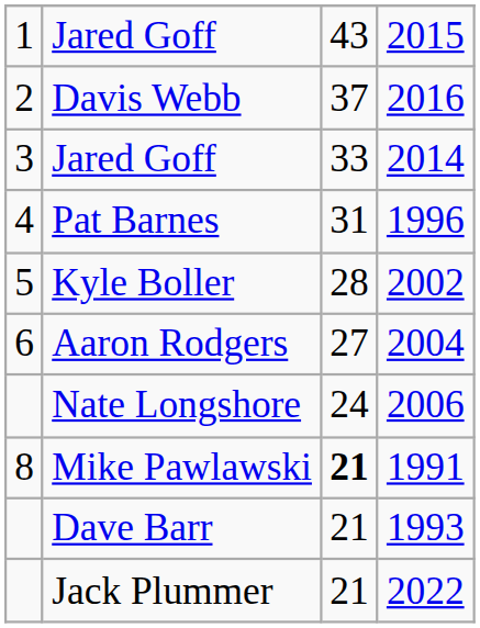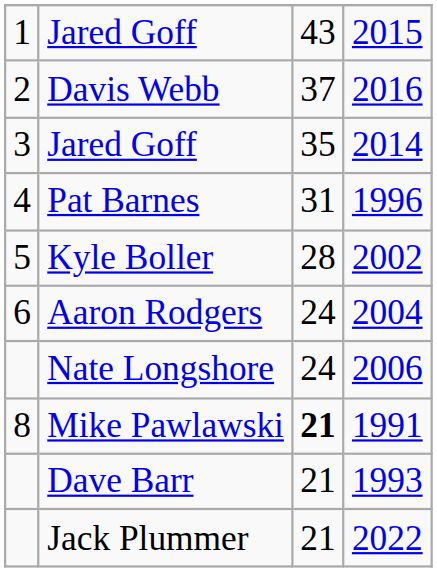 <table class="wikitable">
 <tr>
 </tr>
 <tr>
 <td>1</td>
 <td><a href='#'>Jared Goff</a></td>
 <td>43</td>
 <td><a href='#'>2015</a></td>
 </tr>
 <tr>
 <td>2</td>
 <td><a href='#'>Davis Webb</a></td>
 <td>37</td>
 <td><a href='#'>2016</a></td>
 </tr>
 <tr>
 <td>3</td>
 <td><a href='#'>Jared Goff</a></td>
-<td>33</td>
+<td>35</td>
 <td><a href='#'>2014</a></td>
 </tr>
 <tr>
 <td>4</td>
 <td><a href='#'>Pat Barnes</a></td>
 <td>31</td>
 <td><a href='#'>1996</a></td>
 </tr>
 <tr>
 <td>5</td>
 <td><a href='#'>Kyle Boller</a></td>
 <td>28</td>
 <td><a href='#'>2002</a></td>
 </tr>
 <tr>
 <td>6</td>
 <td><a href='#'>Aaron Rodgers</a></td>
-<td>27</td>
+<td>24</td>
 <td><a href='#'>2004</a></td>
 </tr>
 <tr>
 <td></td>
 <td><a href='#'>Nate Longshore</a></td>
 <td>24</td>
 <td><a href='#'>2006</a></td>
 </tr>
 <tr>
 <td>8</td>
 <td><a href='#'>Mike Pawlawski</a></td>
 <td><strong>21</strong></td>
 <td><a href='#'>1991</a></td>
 </tr>
 <tr>
 <td></td>
 <td><a href='#'>Dave Barr</a></td>
 <td>21</td>
 <td><a href='#'>1993</a></td>
 </tr>
 <tr>
 <td></td>
 <td>Jack Plummer</td>
 <td>21</td>
 <td><a href='#'>2022</a></td>
 </tr>
 </table>
